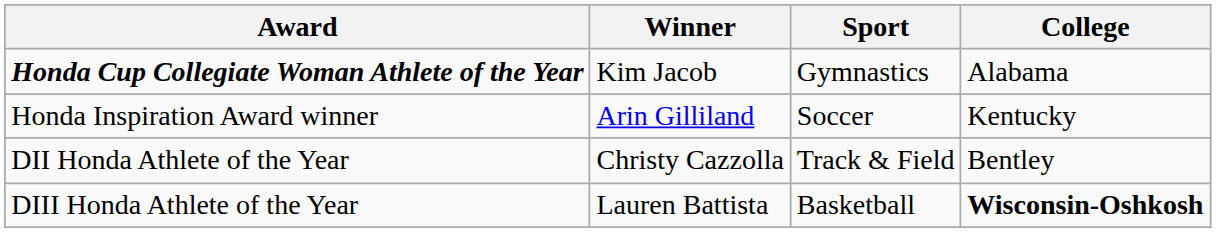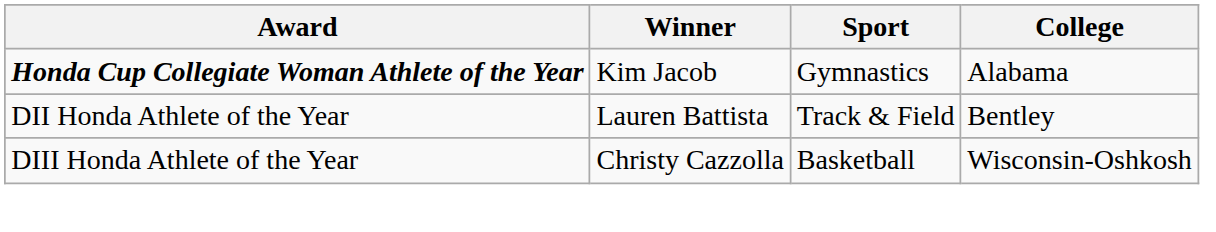 <table class="wikitable">
 <tr>
 <th>Award</th>
 <th>Winner</th>
 <th>Sport</th>
 <th>College</th>
 </tr>
 <tr>
 <td><strong><em>Honda Cup<strong> Collegiate Woman Athlete of the Year<em></td>
 <td>Kim Jacob</td>
 <td>Gymnastics</td>
 <td>Alabama</td>
 </tr>
 <tr>
-<td></em>Honda Inspiration Award winner<em></td>
-<td><a href='#'>Arin Gilliland</a></td>
-<td>Soccer</td>
-<td>Kentucky</td>
-</tr>
-<tr>
 <td></em>DII Honda Athlete of the Year<em></td>
-<td>Christy Cazzolla</td>
+<td>Lauren Battista</td>
 <td>Track & Field</td>
 <td>Bentley</td>
 </tr>
 <tr>
 <td></em>DIII Honda Athlete of the Year<em></td>
-<td>Lauren Battista</td>
+<td>Christy Cazzolla</td>
 <td>Basketball</td>
-<td><strong>Wisconsin-Oshkosh</strong></td>
+<td>Wisconsin-Oshkosh</td>
 </tr>
 </table>
